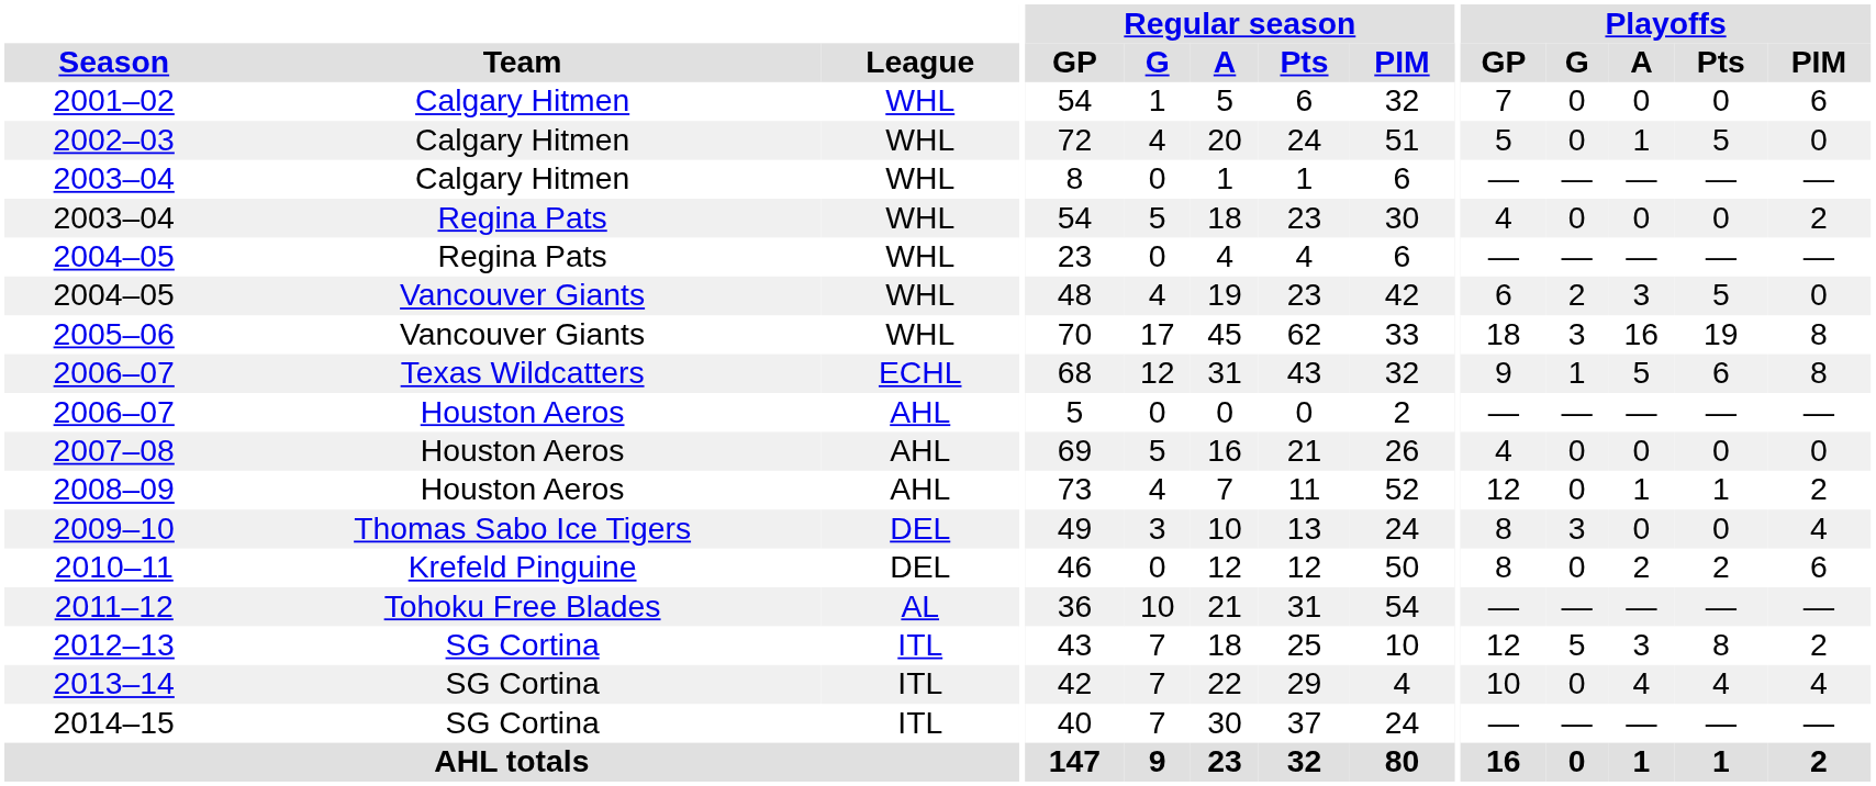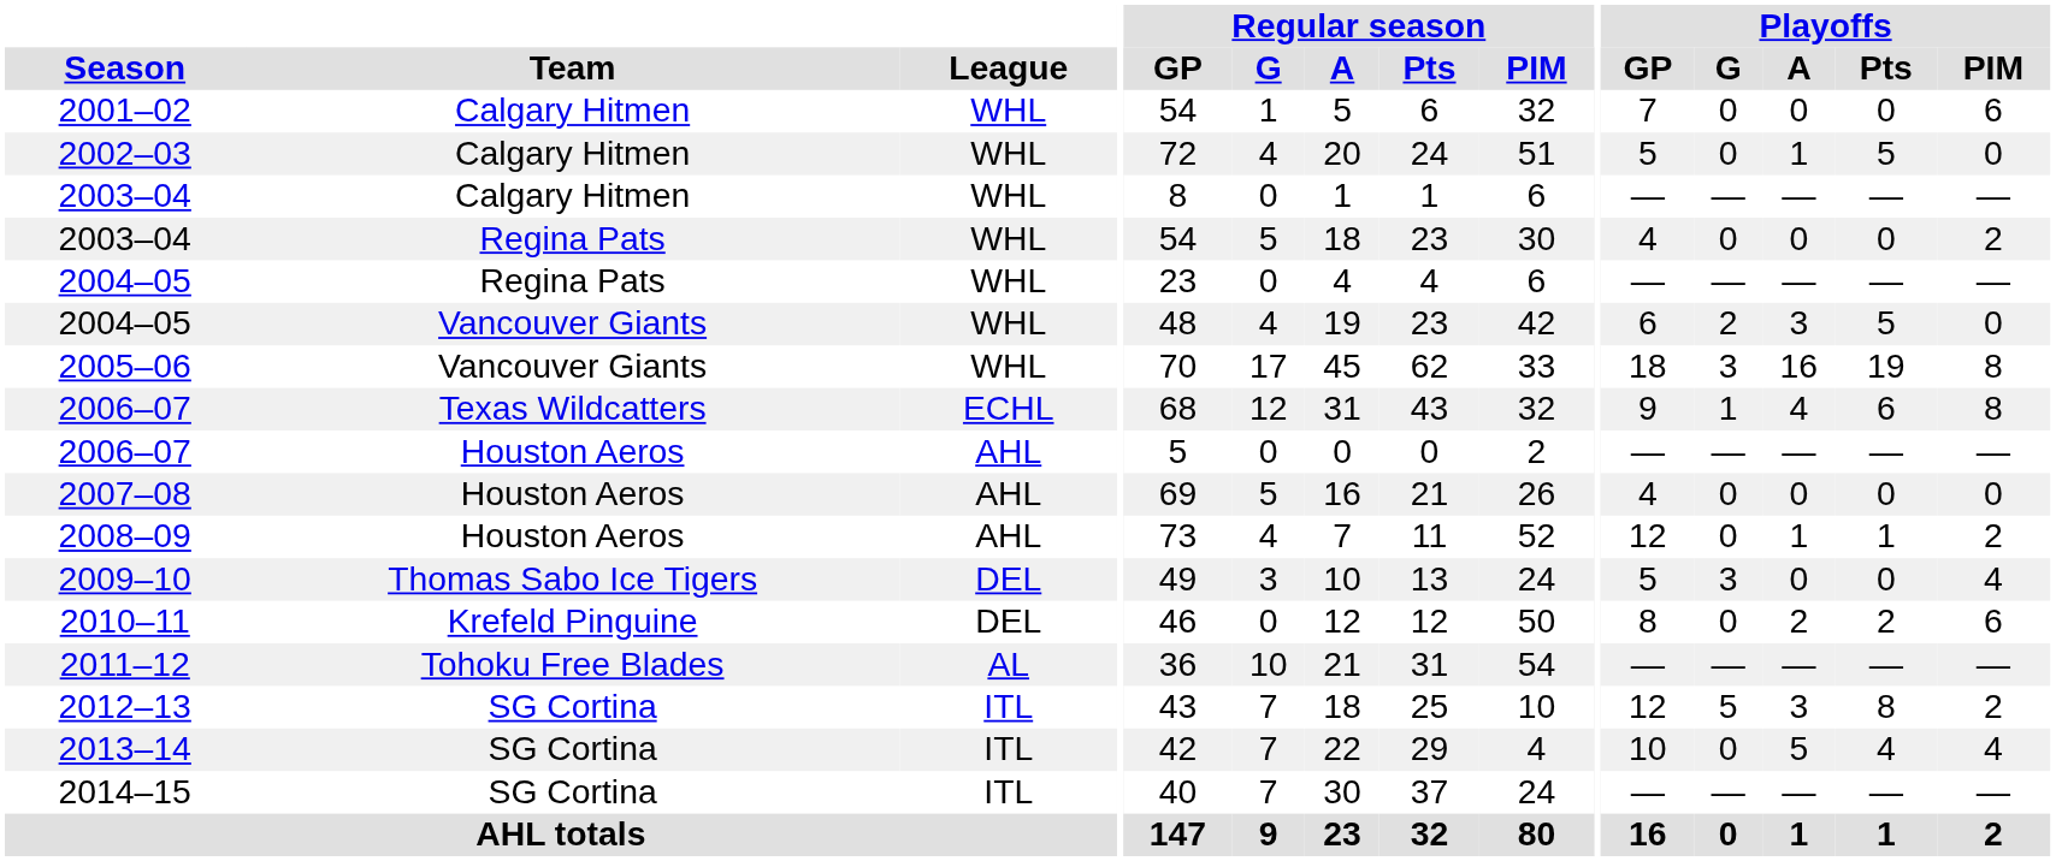 <table border="0" cellpadding="1" cellspacing="0" style="text-align:center; width:60em">
 <tr bgcolor="#e0e0e0">
 <th colspan="3" bgcolor="#ffffff"></th>
 <th rowspan="99" bgcolor="#ffffff"></th>
 <th colspan="5"><a href='#'>Regular season</a></th>
 <th rowspan="99" bgcolor="#ffffff"></th>
 <th colspan="5"><a href='#'>Playoffs</a></th>
 </tr>
 <tr bgcolor="#e0e0e0">
 <th><a href='#'>Season</a></th>
 <th>Team</th>
 <th>League</th>
 <th>GP</th>
 <th><a href='#'>G</a></th>
 <th><a href='#'>A</a></th>
 <th><a href='#'>Pts</a></th>
 <th><a href='#'>PIM</a></th>
 <th>GP</th>
 <th>G</th>
 <th>A</th>
 <th>Pts</th>
 <th>PIM</th>
 </tr>
 <tr ALIGN="center">
 <td><a href='#'>2001–02</a></td>
 <td><a href='#'>Calgary Hitmen</a></td>
 <td><a href='#'>WHL</a></td>
 <td>54</td>
 <td>1</td>
 <td>5</td>
 <td>6</td>
 <td>32</td>
 <td>7</td>
 <td>0</td>
 <td>0</td>
 <td>0</td>
 <td>6</td>
 </tr>
 <tr ALIGN="center" bgcolor="#f0f0f0">
 <td><a href='#'>2002–03</a></td>
 <td>Calgary Hitmen</td>
 <td>WHL</td>
 <td>72</td>
 <td>4</td>
 <td>20</td>
 <td>24</td>
 <td>51</td>
 <td>5</td>
 <td>0</td>
 <td>1</td>
 <td>5</td>
 <td>0</td>
 </tr>
 <tr ALIGN="center">
 <td><a href='#'>2003–04</a></td>
 <td>Calgary Hitmen</td>
 <td>WHL</td>
 <td>8</td>
 <td>0</td>
 <td>1</td>
 <td>1</td>
 <td>6</td>
 <td>—</td>
 <td>—</td>
 <td>—</td>
 <td>—</td>
 <td>—</td>
 </tr>
 <tr ALIGN="center" bgcolor="#f0f0f0">
 <td>2003–04</td>
 <td><a href='#'>Regina Pats</a></td>
 <td>WHL</td>
 <td>54</td>
 <td>5</td>
 <td>18</td>
 <td>23</td>
 <td>30</td>
 <td>4</td>
 <td>0</td>
 <td>0</td>
 <td>0</td>
 <td>2</td>
 </tr>
 <tr ALIGN="center">
 <td><a href='#'>2004–05</a></td>
 <td>Regina Pats</td>
 <td>WHL</td>
 <td>23</td>
 <td>0</td>
 <td>4</td>
 <td>4</td>
 <td>6</td>
 <td>—</td>
 <td>—</td>
 <td>—</td>
 <td>—</td>
 <td>—</td>
 </tr>
 <tr ALIGN="center" bgcolor="#f0f0f0">
 <td>2004–05</td>
 <td><a href='#'>Vancouver Giants</a></td>
 <td>WHL</td>
 <td>48</td>
 <td>4</td>
 <td>19</td>
 <td>23</td>
 <td>42</td>
 <td>6</td>
 <td>2</td>
 <td>3</td>
 <td>5</td>
 <td>0</td>
 </tr>
 <tr ALIGN="center">
 <td><a href='#'>2005–06</a></td>
 <td>Vancouver Giants</td>
 <td>WHL</td>
 <td>70</td>
 <td>17</td>
 <td>45</td>
 <td>62</td>
 <td>33</td>
 <td>18</td>
 <td>3</td>
 <td>16</td>
 <td>19</td>
 <td>8</td>
 </tr>
 <tr ALIGN="center" bgcolor="#f0f0f0">
 <td><a href='#'>2006–07</a></td>
 <td><a href='#'>Texas Wildcatters</a></td>
 <td><a href='#'>ECHL</a></td>
 <td>68</td>
 <td>12</td>
 <td>31</td>
 <td>43</td>
 <td>32</td>
 <td>9</td>
 <td>1</td>
-<td>5</td>
+<td>4</td>
 <td>6</td>
 <td>8</td>
 </tr>
 <tr ALIGN="center">
 <td><a href='#'>2006–07</a></td>
 <td><a href='#'>Houston Aeros</a></td>
 <td><a href='#'>AHL</a></td>
 <td>5</td>
 <td>0</td>
 <td>0</td>
 <td>0</td>
 <td>2</td>
 <td>—</td>
 <td>—</td>
 <td>—</td>
 <td>—</td>
 <td>—</td>
 </tr>
 <tr ALIGN="center"  bgcolor="#f0f0f0">
 <td><a href='#'>2007–08</a></td>
 <td>Houston Aeros</td>
 <td>AHL</td>
 <td>69</td>
 <td>5</td>
 <td>16</td>
 <td>21</td>
 <td>26</td>
 <td>4</td>
 <td>0</td>
 <td>0</td>
 <td>0</td>
 <td>0</td>
 </tr>
 <tr ALIGN="center">
 <td><a href='#'>2008–09</a></td>
 <td>Houston Aeros</td>
 <td>AHL</td>
 <td>73</td>
 <td>4</td>
 <td>7</td>
 <td>11</td>
 <td>52</td>
 <td>12</td>
 <td>0</td>
 <td>1</td>
 <td>1</td>
 <td>2</td>
 </tr>
 <tr ALIGN="center" bgcolor="#f0f0f0">
 <td><a href='#'>2009–10</a></td>
 <td><a href='#'>Thomas Sabo Ice Tigers</a></td>
 <td><a href='#'>DEL</a></td>
 <td>49</td>
 <td>3</td>
 <td>10</td>
 <td>13</td>
 <td>24</td>
-<td>8</td>
+<td>5</td>
 <td>3</td>
 <td>0</td>
 <td>0</td>
 <td>4</td>
 </tr>
 <tr ALIGN="center">
 <td><a href='#'>2010–11</a></td>
 <td><a href='#'>Krefeld Pinguine</a></td>
 <td>DEL</td>
 <td>46</td>
 <td>0</td>
 <td>12</td>
 <td>12</td>
 <td>50</td>
 <td>8</td>
 <td>0</td>
 <td>2</td>
 <td>2</td>
 <td>6</td>
 </tr>
 <tr ALIGN="center"  bgcolor="#f0f0f0">
 <td><a href='#'>2011–12</a></td>
 <td><a href='#'>Tohoku Free Blades</a></td>
 <td><a href='#'>AL</a></td>
 <td>36</td>
 <td>10</td>
 <td>21</td>
 <td>31</td>
 <td>54</td>
 <td>—</td>
 <td>—</td>
 <td>—</td>
 <td>—</td>
 <td>—</td>
 </tr>
 <tr ALIGN="centre">
 <td><a href='#'>2012–13</a></td>
 <td><a href='#'>SG Cortina</a></td>
 <td><a href='#'>ITL</a></td>
 <td>43</td>
 <td>7</td>
 <td>18</td>
 <td>25</td>
 <td>10</td>
 <td>12</td>
 <td>5</td>
 <td>3</td>
 <td>8</td>
 <td>2</td>
 </tr>
 <tr ALIGN="center" bgcolor="#f0f0f0">
 <td><a href='#'>2013–14</a></td>
 <td>SG Cortina</td>
 <td>ITL</td>
 <td>42</td>
 <td>7</td>
 <td>22</td>
 <td>29</td>
 <td>4</td>
 <td>10</td>
 <td>0</td>
-<td>4</td>
+<td>5</td>
 <td>4</td>
 <td>4</td>
 </tr>
 <tr ALIGN="senter">
 <td>2014–15</td>
 <td>SG Cortina</td>
 <td>ITL</td>
 <td>40</td>
 <td>7</td>
 <td>30</td>
 <td>37</td>
 <td>24</td>
 <td>—</td>
 <td>—</td>
 <td>—</td>
 <td>—</td>
 <td>—</td>
 </tr>
 <tr bgcolor="#e0e0e0">
 <th colspan="3">AHL totals</th>
 <th>147</th>
 <th>9</th>
 <th>23</th>
 <th>32</th>
 <th>80</th>
 <th>16</th>
 <th>0</th>
 <th>1</th>
 <th>1</th>
 <th>2</th>
 </tr>
 </table>
